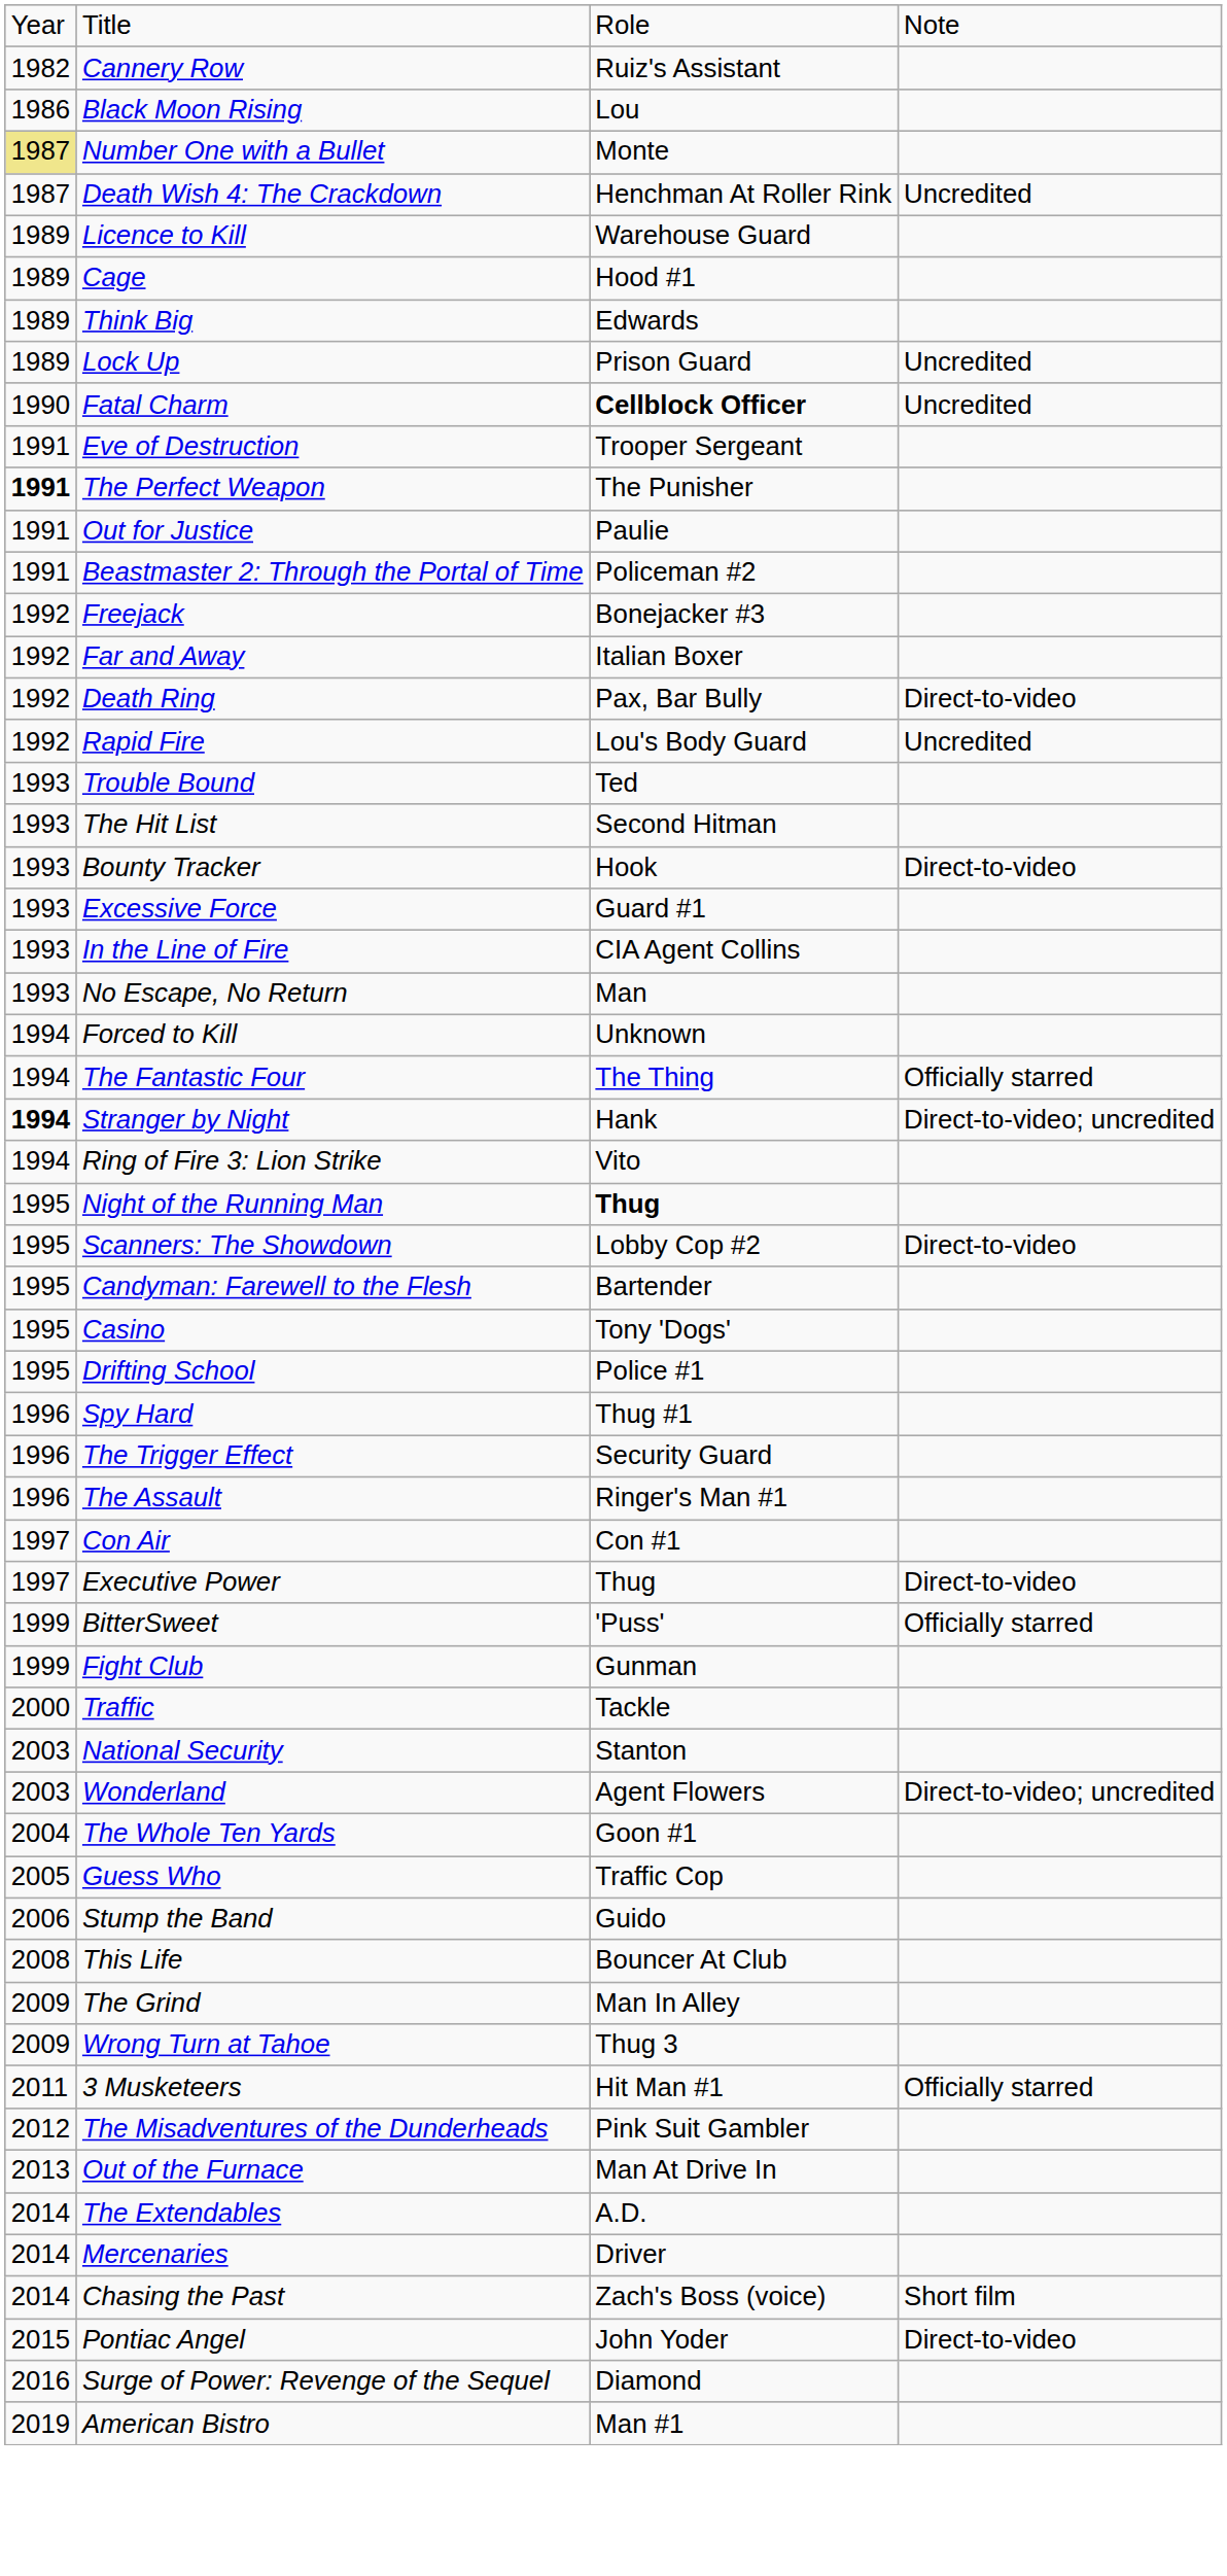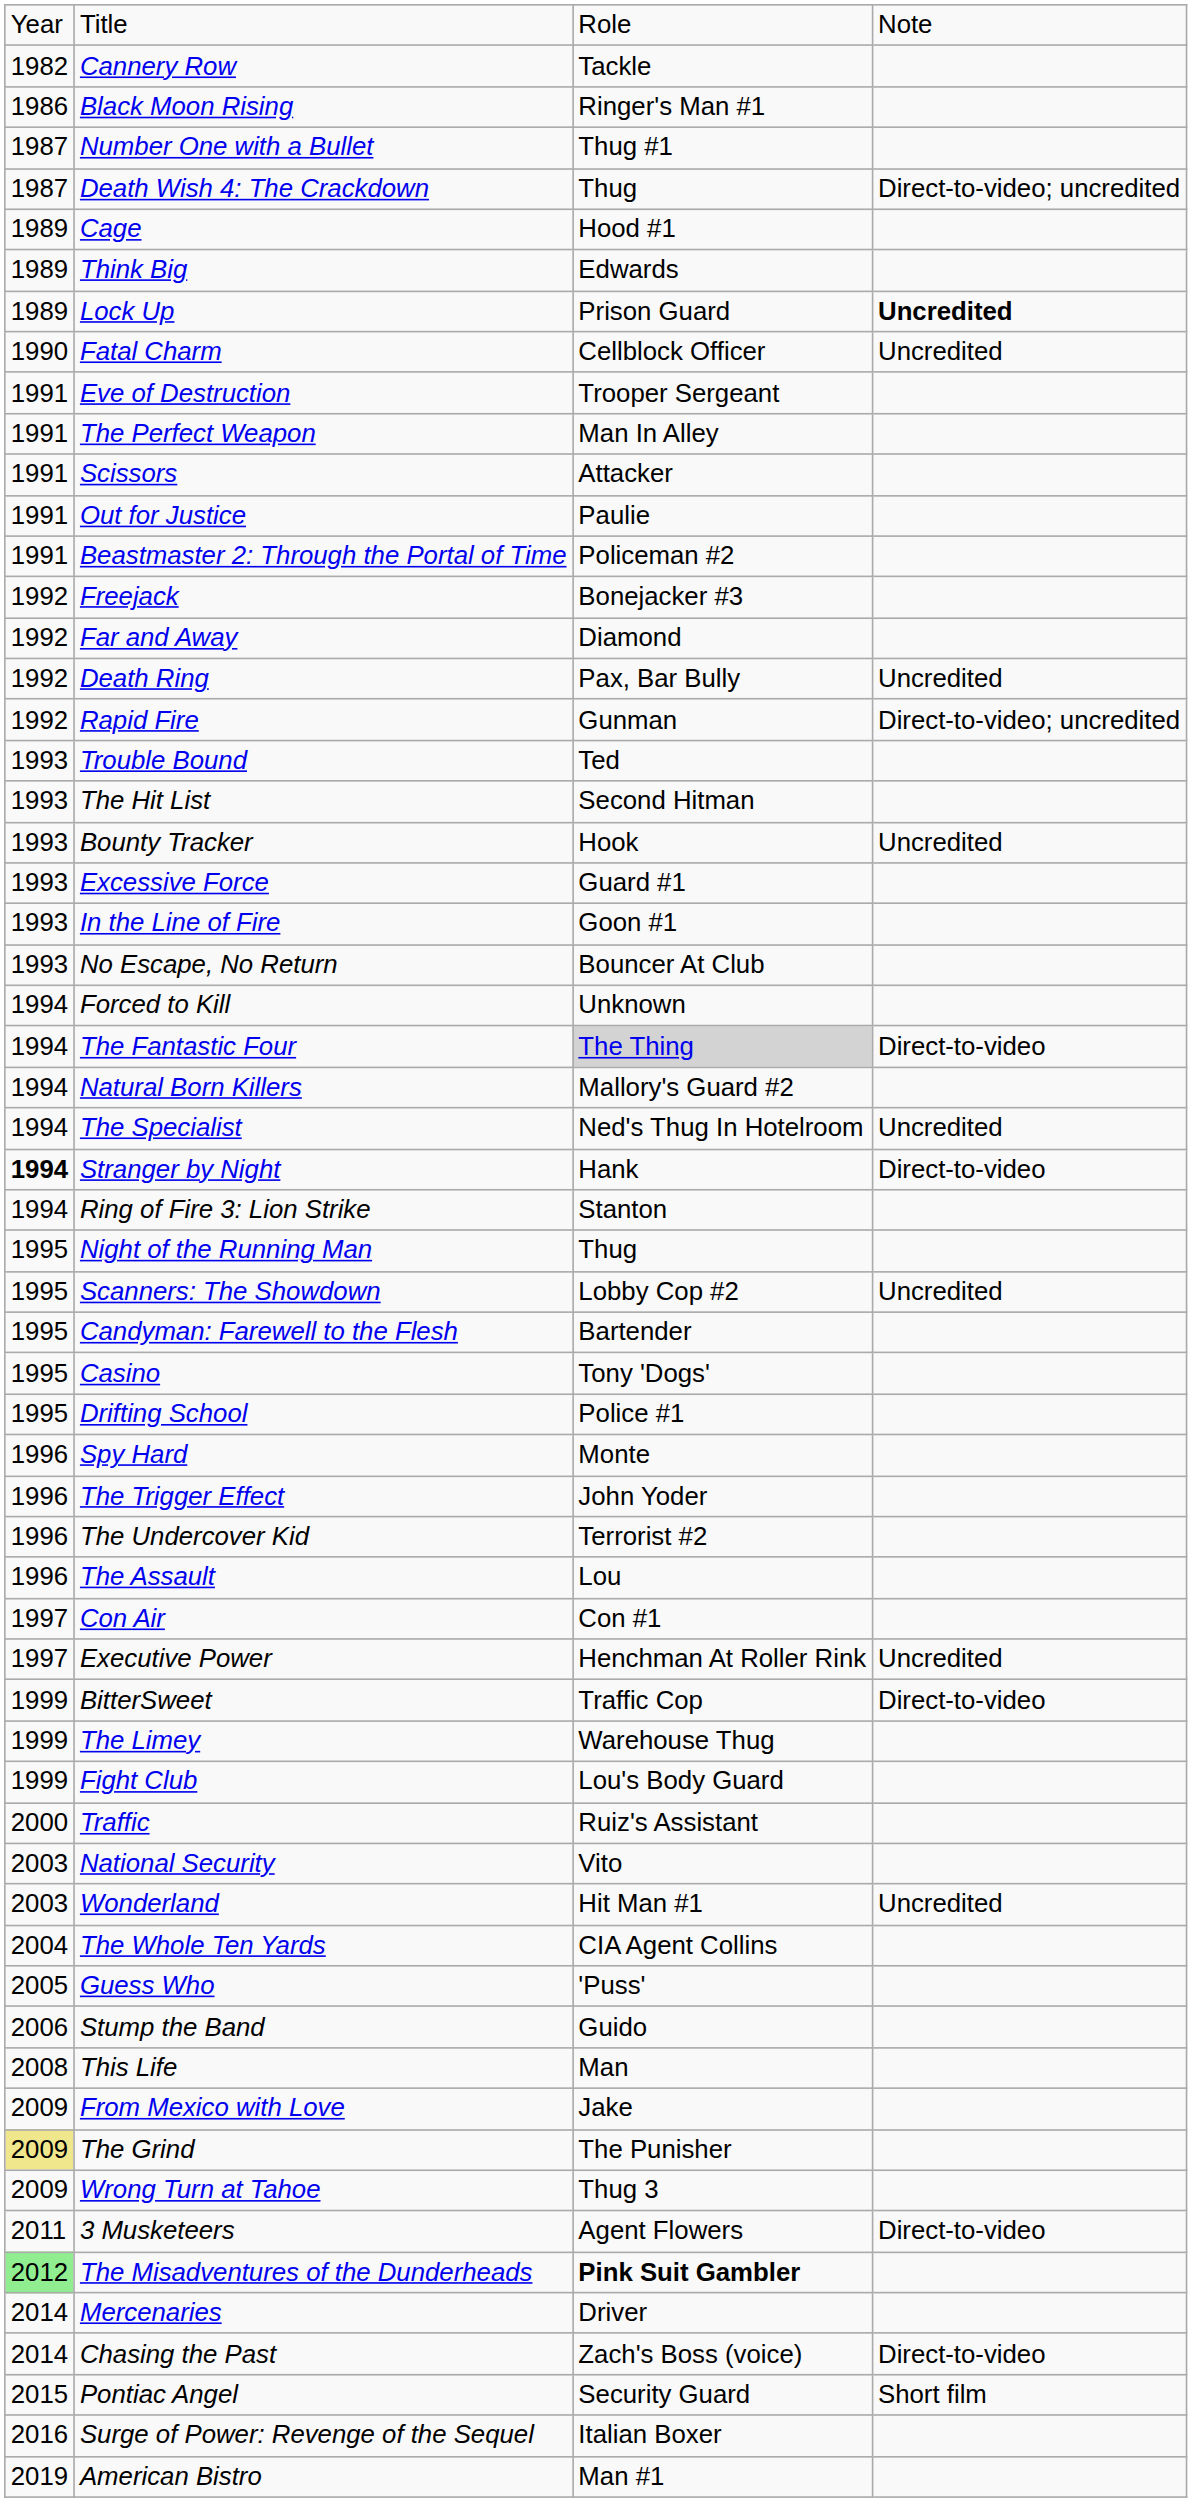 <table class = "wikitable sortable">
 <tr>
 <td>Year</td>
 <td>Title</td>
 <td>Role</td>
 <td>Note</td>
 </tr>
 <tr>
 <td>1982</td>
 <td><em><a href='#'>Cannery Row</a></em></td>
-<td>Ruiz's Assistant</td>
+<td>Tackle</td>
 <td></td>
 </tr>
 <tr>
 <td>1986</td>
 <td><em><a href='#'>Black Moon Rising</a></em></td>
-<td>Lou</td>
+<td>Ringer's Man #1</td>
 <td></td>
 </tr>
 <tr>
-<td style="background: khaki;">1987</td>
+<td>1987</td>
 <td><em><a href='#'>Number One with a Bullet</a></em></td>
-<td>Monte</td>
+<td>Thug #1</td>
 <td></td>
 </tr>
 <tr>
 <td>1987</td>
 <td><em><a href='#'>Death Wish 4: The Crackdown</a></em></td>
-<td>Henchman At Roller Rink</td>
-<td>Uncredited</td>
-</tr>
-<tr>
-<td>1989</td>
-<td><em><a href='#'>Licence to Kill</a></em></td>
-<td>Warehouse Guard</td>
-<td></td>
+<td>Thug</td>
+<td>Direct-to-video; uncredited</td>
 </tr>
 <tr>
 <td>1989</td>
 <td><em><a href='#'>Cage</a></em></td>
 <td>Hood #1</td>
 <td></td>
 </tr>
 <tr>
 <td>1989</td>
 <td><em><a href='#'>Think Big</a></em></td>
 <td>Edwards</td>
 <td></td>
 </tr>
 <tr>
 <td>1989</td>
 <td><em><a href='#'>Lock Up</a></em></td>
 <td>Prison Guard</td>
-<td>Uncredited</td>
+<td><strong>Uncredited</strong></td>
 </tr>
 <tr>
 <td>1990</td>
 <td><em><a href='#'>Fatal Charm</a></em></td>
-<td><strong>Cellblock Officer</strong></td>
+<td>Cellblock Officer</td>
 <td>Uncredited</td>
 </tr>
 <tr>
 <td>1991</td>
 <td><em><a href='#'>Eve of Destruction</a></em></td>
 <td>Trooper Sergeant</td>
 <td></td>
 </tr>
 <tr>
-<td><strong>1991</strong></td>
+<td>1991</td>
 <td><em><a href='#'>The Perfect Weapon</a></em></td>
-<td>The Punisher</td>
+<td>Man In Alley</td>
+<td></td>
+</tr>
+<tr>
+<td>1991</td>
+<td><em><a href='#'>Scissors</a></em></td>
+<td>Attacker</td>
 <td></td>
 </tr>
 <tr>
 <td>1991</td>
 <td><em><a href='#'>Out for Justice</a></em></td>
 <td>Paulie</td>
 <td></td>
 </tr>
 <tr>
 <td>1991</td>
 <td><em><a href='#'>Beastmaster 2: Through the Portal of Time</a></em></td>
 <td>Policeman #2</td>
 <td></td>
 </tr>
 <tr>
 <td>1992</td>
 <td><em><a href='#'>Freejack</a></em></td>
 <td>Bonejacker #3</td>
 <td></td>
 </tr>
 <tr>
 <td>1992</td>
 <td><em><a href='#'>Far and Away</a></em></td>
-<td>Italian Boxer</td>
+<td>Diamond</td>
 <td></td>
 </tr>
 <tr>
 <td>1992</td>
 <td><em><a href='#'>Death Ring</a></em></td>
 <td>Pax, Bar Bully</td>
-<td>Direct-to-video</td>
+<td>Uncredited</td>
 </tr>
 <tr>
 <td>1992</td>
 <td><em><a href='#'>Rapid Fire</a></em></td>
-<td>Lou's Body Guard</td>
-<td>Uncredited</td>
+<td>Gunman</td>
+<td>Direct-to-video; uncredited</td>
 </tr>
 <tr>
 <td>1993</td>
 <td><em><a href='#'>Trouble Bound</a></em></td>
 <td>Ted</td>
 <td></td>
 </tr>
 <tr>
 <td>1993</td>
 <td><em>The Hit List</em></td>
 <td>Second Hitman</td>
 <td></td>
 </tr>
 <tr>
 <td>1993</td>
 <td><em>Bounty Tracker</em></td>
 <td>Hook</td>
-<td>Direct-to-video</td>
+<td>Uncredited</td>
 </tr>
 <tr>
 <td>1993</td>
 <td><em><a href='#'>Excessive Force</a></em></td>
 <td>Guard #1</td>
 <td></td>
 </tr>
 <tr>
 <td>1993</td>
 <td><em><a href='#'>In the Line of Fire</a></em></td>
-<td>CIA Agent Collins</td>
+<td>Goon #1</td>
 <td></td>
 </tr>
 <tr>
 <td>1993</td>
 <td><em>No Escape, No Return</em></td>
-<td>Man</td>
+<td>Bouncer At Club</td>
 <td></td>
 </tr>
 <tr>
 <td>1994</td>
 <td><em>Forced to Kill</em></td>
 <td>Unknown</td>
 <td></td>
 </tr>
 <tr>
 <td>1994</td>
 <td><em><a href='#'>The Fantastic Four</a></em></td>
-<td><a href='#'>The Thing</a></td>
-<td>Officially starred</td>
+<td style="background: lightgrey;"><a href='#'>The Thing</a></td>
+<td>Direct-to-video</td>
+</tr>
+<tr>
+<td>1994</td>
+<td><em><a href='#'>Natural Born Killers</a></em></td>
+<td>Mallory's Guard #2</td>
+<td></td>
+</tr>
+<tr>
+<td>1994</td>
+<td><em><a href='#'>The Specialist</a></em></td>
+<td>Ned's Thug In Hotelroom</td>
+<td>Uncredited</td>
 </tr>
 <tr>
 <td><strong>1994</strong></td>
 <td><em><a href='#'>Stranger by Night</a></em></td>
 <td>Hank</td>
-<td>Direct-to-video; uncredited</td>
+<td>Direct-to-video</td>
 </tr>
 <tr>
 <td>1994</td>
 <td><em>Ring of Fire 3: Lion Strike</em></td>
-<td>Vito</td>
+<td>Stanton</td>
 <td></td>
 </tr>
 <tr>
 <td>1995</td>
 <td><em><a href='#'>Night of the Running Man</a></em></td>
-<td><strong>Thug</strong></td>
+<td>Thug</td>
 <td></td>
 </tr>
 <tr>
 <td>1995</td>
 <td><em><a href='#'>Scanners: The Showdown</a></em></td>
 <td>Lobby Cop #2</td>
-<td>Direct-to-video</td>
+<td>Uncredited</td>
 </tr>
 <tr>
 <td>1995</td>
 <td><em><a href='#'>Candyman: Farewell to the Flesh</a></em></td>
 <td>Bartender</td>
 <td></td>
 </tr>
 <tr>
 <td>1995</td>
 <td><em><a href='#'>Casino</a></em></td>
 <td>Tony 'Dogs'</td>
 <td></td>
 </tr>
 <tr>
 <td>1995</td>
 <td><em><a href='#'>Drifting School</a></em></td>
 <td>Police #1</td>
 <td></td>
 </tr>
 <tr>
 <td>1996</td>
 <td><em><a href='#'>Spy Hard</a></em></td>
-<td>Thug #1</td>
+<td>Monte</td>
 <td></td>
 </tr>
 <tr>
 <td>1996</td>
 <td><em><a href='#'>The Trigger Effect</a></em></td>
-<td>Security Guard</td>
+<td>John Yoder</td>
+<td></td>
+</tr>
+<tr>
+<td>1996</td>
+<td><em>The Undercover Kid</em></td>
+<td>Terrorist #2</td>
 <td></td>
 </tr>
 <tr>
 <td>1996</td>
 <td><em><a href='#'>The Assault</a></em></td>
-<td>Ringer's Man #1</td>
+<td>Lou</td>
 <td></td>
 </tr>
 <tr>
 <td>1997</td>
 <td><em><a href='#'>Con Air</a></em></td>
 <td>Con #1</td>
 <td></td>
 </tr>
 <tr>
 <td>1997</td>
 <td><em>Executive Power</em></td>
-<td>Thug</td>
+<td>Henchman At Roller Rink</td>
+<td>Uncredited</td>
+</tr>
+<tr>
+<td>1999</td>
+<td><em>BitterSweet</em></td>
+<td>Traffic Cop</td>
 <td>Direct-to-video</td>
 </tr>
 <tr>
 <td>1999</td>
-<td><em>BitterSweet</em></td>
-<td>'Puss'</td>
-<td>Officially starred</td>
+<td><em><a href='#'>The Limey</a></em></td>
+<td>Warehouse Thug</td>
+<td></td>
 </tr>
 <tr>
 <td>1999</td>
 <td><em><a href='#'>Fight Club</a></em></td>
-<td>Gunman</td>
+<td>Lou's Body Guard</td>
 <td></td>
 </tr>
 <tr>
 <td>2000</td>
 <td><em><a href='#'>Traffic</a></em></td>
-<td>Tackle</td>
+<td>Ruiz's Assistant</td>
 <td></td>
 </tr>
 <tr>
 <td>2003</td>
 <td><em><a href='#'>National Security</a></em></td>
-<td>Stanton</td>
+<td>Vito</td>
 <td></td>
 </tr>
 <tr>
 <td>2003</td>
 <td><em><a href='#'>Wonderland</a></em></td>
-<td>Agent Flowers</td>
-<td>Direct-to-video; uncredited</td>
+<td>Hit Man #1</td>
+<td>Uncredited</td>
 </tr>
 <tr>
 <td>2004</td>
 <td><em><a href='#'>The Whole Ten Yards</a></em></td>
-<td>Goon #1</td>
+<td>CIA Agent Collins</td>
 <td></td>
 </tr>
 <tr>
 <td>2005</td>
 <td><em><a href='#'>Guess Who</a></em></td>
-<td>Traffic Cop</td>
+<td>'Puss'</td>
 <td></td>
 </tr>
 <tr>
 <td>2006</td>
 <td><em>Stump the Band</em></td>
 <td>Guido</td>
 <td></td>
 </tr>
 <tr>
 <td>2008</td>
 <td><em>This Life</em></td>
-<td>Bouncer At Club</td>
+<td>Man</td>
 <td></td>
 </tr>
 <tr>
 <td>2009</td>
+<td><em><a href='#'>From Mexico with Love</a></em></td>
+<td>Jake</td>
+<td></td>
+</tr>
+<tr>
+<td style="background: khaki;">2009</td>
 <td><em>The Grind</em></td>
-<td>Man In Alley</td>
+<td>The Punisher</td>
 <td></td>
 </tr>
 <tr>
 <td>2009</td>
 <td><em><a href='#'>Wrong Turn at Tahoe</a></em></td>
 <td>Thug 3</td>
 <td></td>
 </tr>
 <tr>
 <td>2011</td>
 <td><em>3 Musketeers</em></td>
-<td>Hit Man #1</td>
-<td>Officially starred</td>
+<td>Agent Flowers</td>
+<td>Direct-to-video</td>
 </tr>
 <tr>
-<td>2012</td>
+<td style="background: lightgreen;">2012</td>
 <td><em><a href='#'>The Misadventures of the Dunderheads</a></em></td>
-<td>Pink Suit Gambler</td>
-<td></td>
-</tr>
-<tr>
-<td>2013</td>
-<td><em><a href='#'>Out of the Furnace</a></em></td>
-<td>Man At Drive In</td>
-<td></td>
-</tr>
-<tr>
-<td>2014</td>
-<td><em><a href='#'>The Extendables</a></em></td>
-<td>A.D.</td>
+<td><strong>Pink Suit Gambler</strong></td>
 <td></td>
 </tr>
 <tr>
 <td>2014</td>
 <td><em><a href='#'>Mercenaries</a></em></td>
 <td>Driver</td>
 <td></td>
 </tr>
 <tr>
 <td>2014</td>
 <td><em>Chasing the Past</em></td>
 <td>Zach's Boss (voice)</td>
-<td>Short film</td>
+<td>Direct-to-video</td>
 </tr>
 <tr>
 <td>2015</td>
 <td><em>Pontiac Angel</em></td>
-<td>John Yoder</td>
-<td>Direct-to-video</td>
+<td>Security Guard</td>
+<td>Short film</td>
 </tr>
 <tr>
 <td>2016</td>
 <td><em>Surge of Power: Revenge of the Sequel</em></td>
-<td>Diamond</td>
+<td>Italian Boxer</td>
 <td></td>
 </tr>
 <tr>
 <td>2019</td>
 <td><em>American Bistro</em></td>
 <td>Man #1</td>
 <td></td>
 </tr>
 </table>
